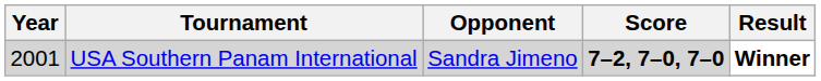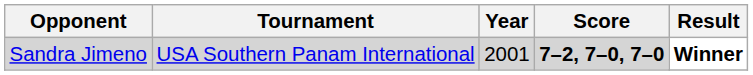 <table class="sortable wikitable" style="font-size: 90%;">
 <tr>
+<th>Opponent</th>
+<th>Tournament</th>
 <th>Year</th>
-<th>Tournament</th>
-<th>Opponent</th>
 <th>Score</th>
 <th>Result</th>
 </tr>
 <tr style="background:#D5D5D5">
+<td align="left"> <a href='#'>Sandra Jimeno</a></td>
+<td align="left"><a href='#'>USA Southern Panam International</a></td>
 <td align="center">2001</td>
-<td align="left"><a href='#'>USA Southern Panam International</a></td>
-<td align="left"> <a href='#'>Sandra Jimeno</a></td>
 <td align="center"><strong>7–2, 7–0, 7–0</strong></td>
 <td style="text-align: left; background:white"> <strong>Winner</strong></td>
 </tr>
 </table>
